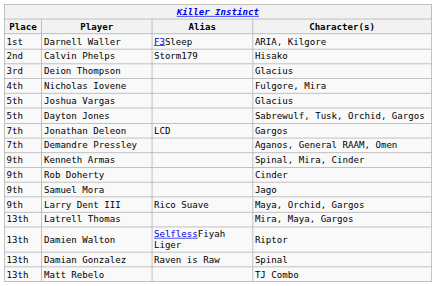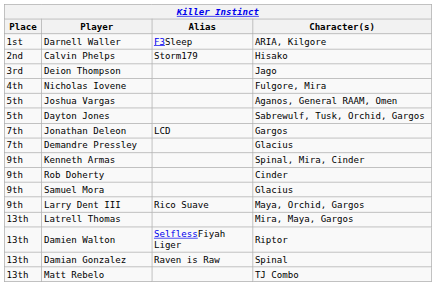 <table class="wikitable">
 <tr>
 <th colspan=6><em><a href='#'>Killer Instinct</a></em></th>
 </tr>
 <tr>
 <th style="width:50px;">Place</th>
 <th style="width:180px;">Player</th>
 <th style="width:150px;">Alias</th>
 <th style="width:300px;">Character(s)</th>
 </tr>
 <tr>
 <td>1st</td>
 <td> Darnell Waller</td>
 <td><a href='#'>F3</a>Sleep</td>
 <td>ARIA, Kilgore</td>
 </tr>
 <tr>
 <td>2nd</td>
 <td> Calvin Phelps</td>
 <td>Storm179</td>
 <td>Hisako</td>
 </tr>
 <tr>
 <td>3rd</td>
 <td> Deion Thompson</td>
 <td></td>
-<td>Glacius</td>
+<td>Jago</td>
 </tr>
 <tr>
 <td>4th</td>
 <td> Nicholas Iovene</td>
 <td></td>
 <td>Fulgore, Mira</td>
 </tr>
 <tr>
 <td>5th</td>
 <td> Joshua Vargas</td>
 <td></td>
-<td>Glacius</td>
+<td>Aganos, General RAAM, Omen</td>
 </tr>
 <tr>
 <td>5th</td>
 <td> Dayton Jones</td>
 <td></td>
 <td>Sabrewulf, Tusk, Orchid, Gargos</td>
 </tr>
 <tr>
 <td>7th</td>
 <td> Jonathan Deleon</td>
 <td>LCD</td>
 <td>Gargos</td>
 </tr>
 <tr>
 <td>7th</td>
 <td> Demandre Pressley</td>
 <td></td>
-<td>Aganos, General RAAM, Omen</td>
+<td>Glacius</td>
 </tr>
 <tr>
 <td>9th</td>
 <td> Kenneth Armas</td>
 <td></td>
 <td>Spinal, Mira, Cinder</td>
 </tr>
 <tr>
 <td>9th</td>
 <td> Rob Doherty</td>
 <td></td>
 <td>Cinder</td>
 </tr>
 <tr>
 <td>9th</td>
 <td> Samuel Mora</td>
 <td></td>
-<td>Jago</td>
+<td>Glacius</td>
 </tr>
 <tr>
 <td>9th</td>
 <td> Larry Dent III</td>
 <td>Rico Suave</td>
 <td>Maya, Orchid, Gargos</td>
 </tr>
 <tr>
 <td>13th</td>
 <td> Latrell Thomas</td>
 <td></td>
 <td>Mira, Maya, Gargos</td>
 </tr>
 <tr>
 <td>13th</td>
 <td> Damien Walton</td>
 <td><a href='#'>Selfless</a>Fiyah Liger</td>
 <td>Riptor</td>
 </tr>
 <tr>
 <td>13th</td>
 <td> Damian Gonzalez</td>
 <td>Raven is Raw</td>
 <td>Spinal</td>
 </tr>
 <tr>
 <td>13th</td>
 <td> Matt Rebelo</td>
 <td></td>
 <td>TJ Combo</td>
 </tr>
 </table>
